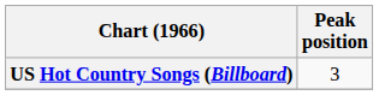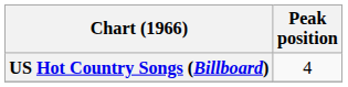 <table class="wikitable sortable plainrowheaders" style="text-align:center">
 <tr>
 <th scope="col">Chart (1966)</th>
 <th scope="col">Peak<br> position</th>
 </tr>
 <tr>
 <th scope="row">US <a href='#'>Hot Country Songs</a> (<em><a href='#'>Billboard</a></em>)</th>
-<td>3</td>
+<td>4</td>
 </tr>
 <tr>
 </tr>
 </table>
